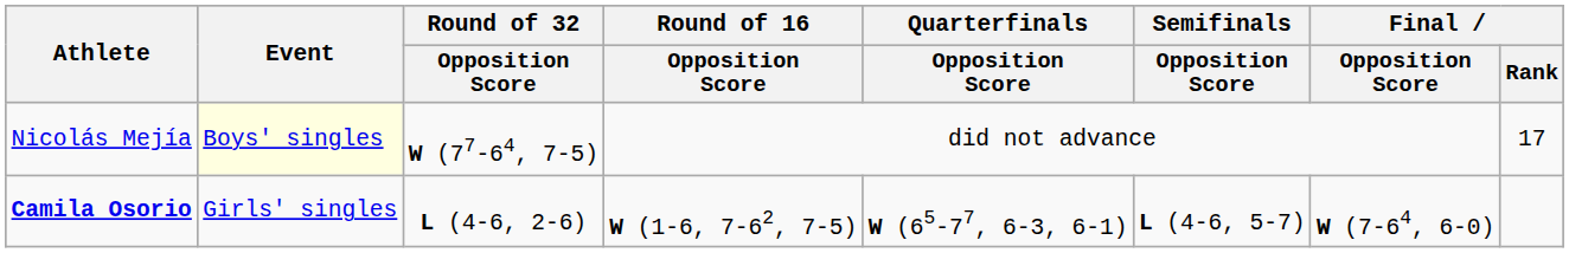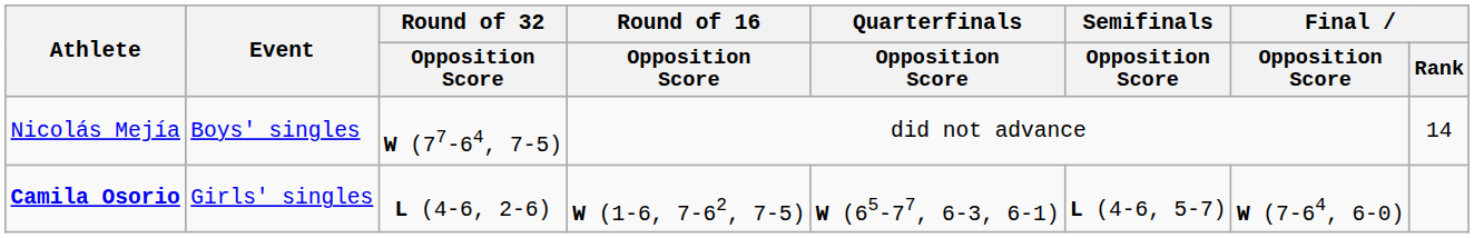 <table class=wikitable style="font-size:90%">
 <tr>
 <th rowspan=2>Athlete</th>
 <th rowspan=2>Event</th>
 <th>Round of 32</th>
 <th>Round of 16</th>
 <th>Quarterfinals</th>
 <th>Semifinals</th>
 <th colspan=2>Final / </th>
 </tr>
 <tr style="font-size:95%">
 <th>Opposition<br>Score</th>
 <th>Opposition<br>Score</th>
 <th>Opposition<br>Score</th>
 <th>Opposition<br>Score</th>
 <th>Opposition<br>Score</th>
 <th>Rank</th>
 </tr>
 <tr align=center>
 <td align=left><a href='#'>Nicolás Mejía</a></td>
-<td align=left style="background: lightyellow;"><a href='#'>Boys' singles</a></td>
+<td align=left><a href='#'>Boys' singles</a></td>
 <td><br><strong>W</strong> (7<sup>7</sup>-6<sup>4</sup>, 7-5)</td>
 <td colspan=4>did not advance</td>
-<td>17</td>
+<td>14</td>
 </tr>
 <tr align=center>
 <td align=left><strong><a href='#'>Camila Osorio</a></strong></td>
 <td align=left><a href='#'>Girls' singles</a></td>
 <td><br><strong>L</strong> (4-6, 2-6)</td>
 <td><br><strong>W</strong> (1-6, 7-6<sup>2</sup>, 7-5)</td>
 <td><br><strong>W</strong> (6<sup>5</sup>-7<sup>7</sup>, 6-3, 6-1)</td>
 <td><br><strong>L</strong> (4-6, 5-7)</td>
 <td><br><strong>W</strong> (7-6<sup>4</sup>, 6-0)</td>
 <td></td>
 </tr>
 </table>
